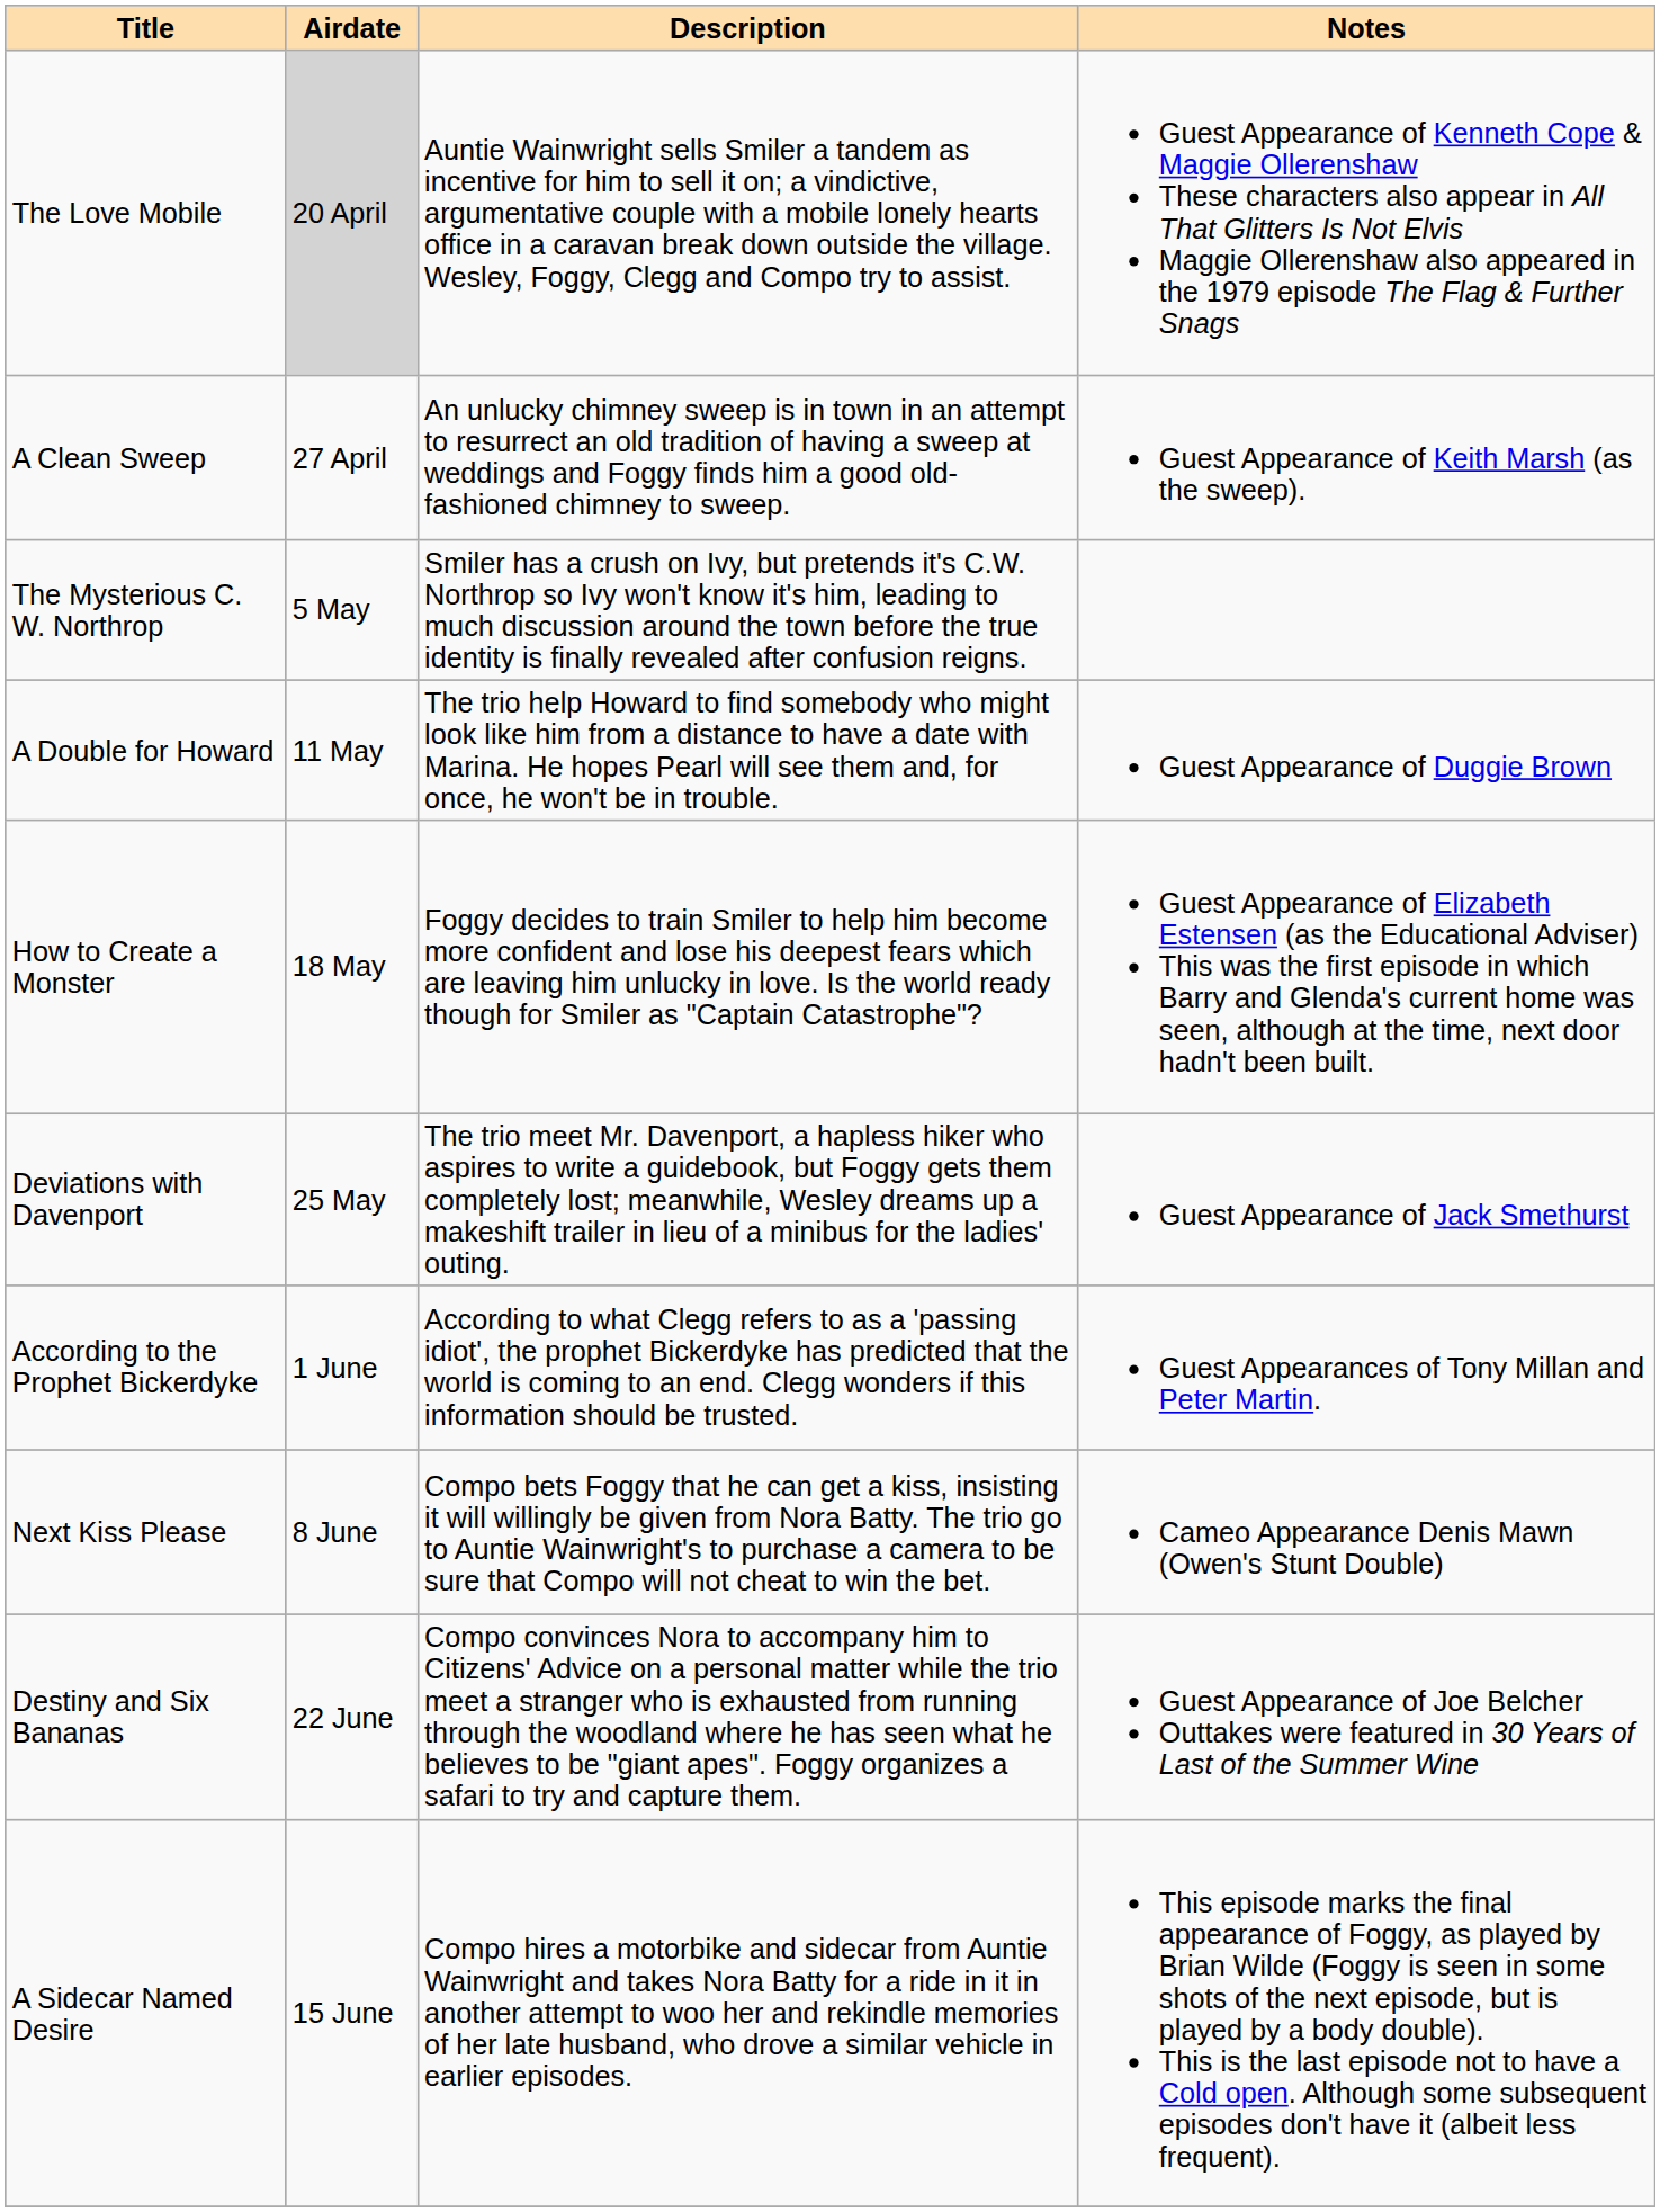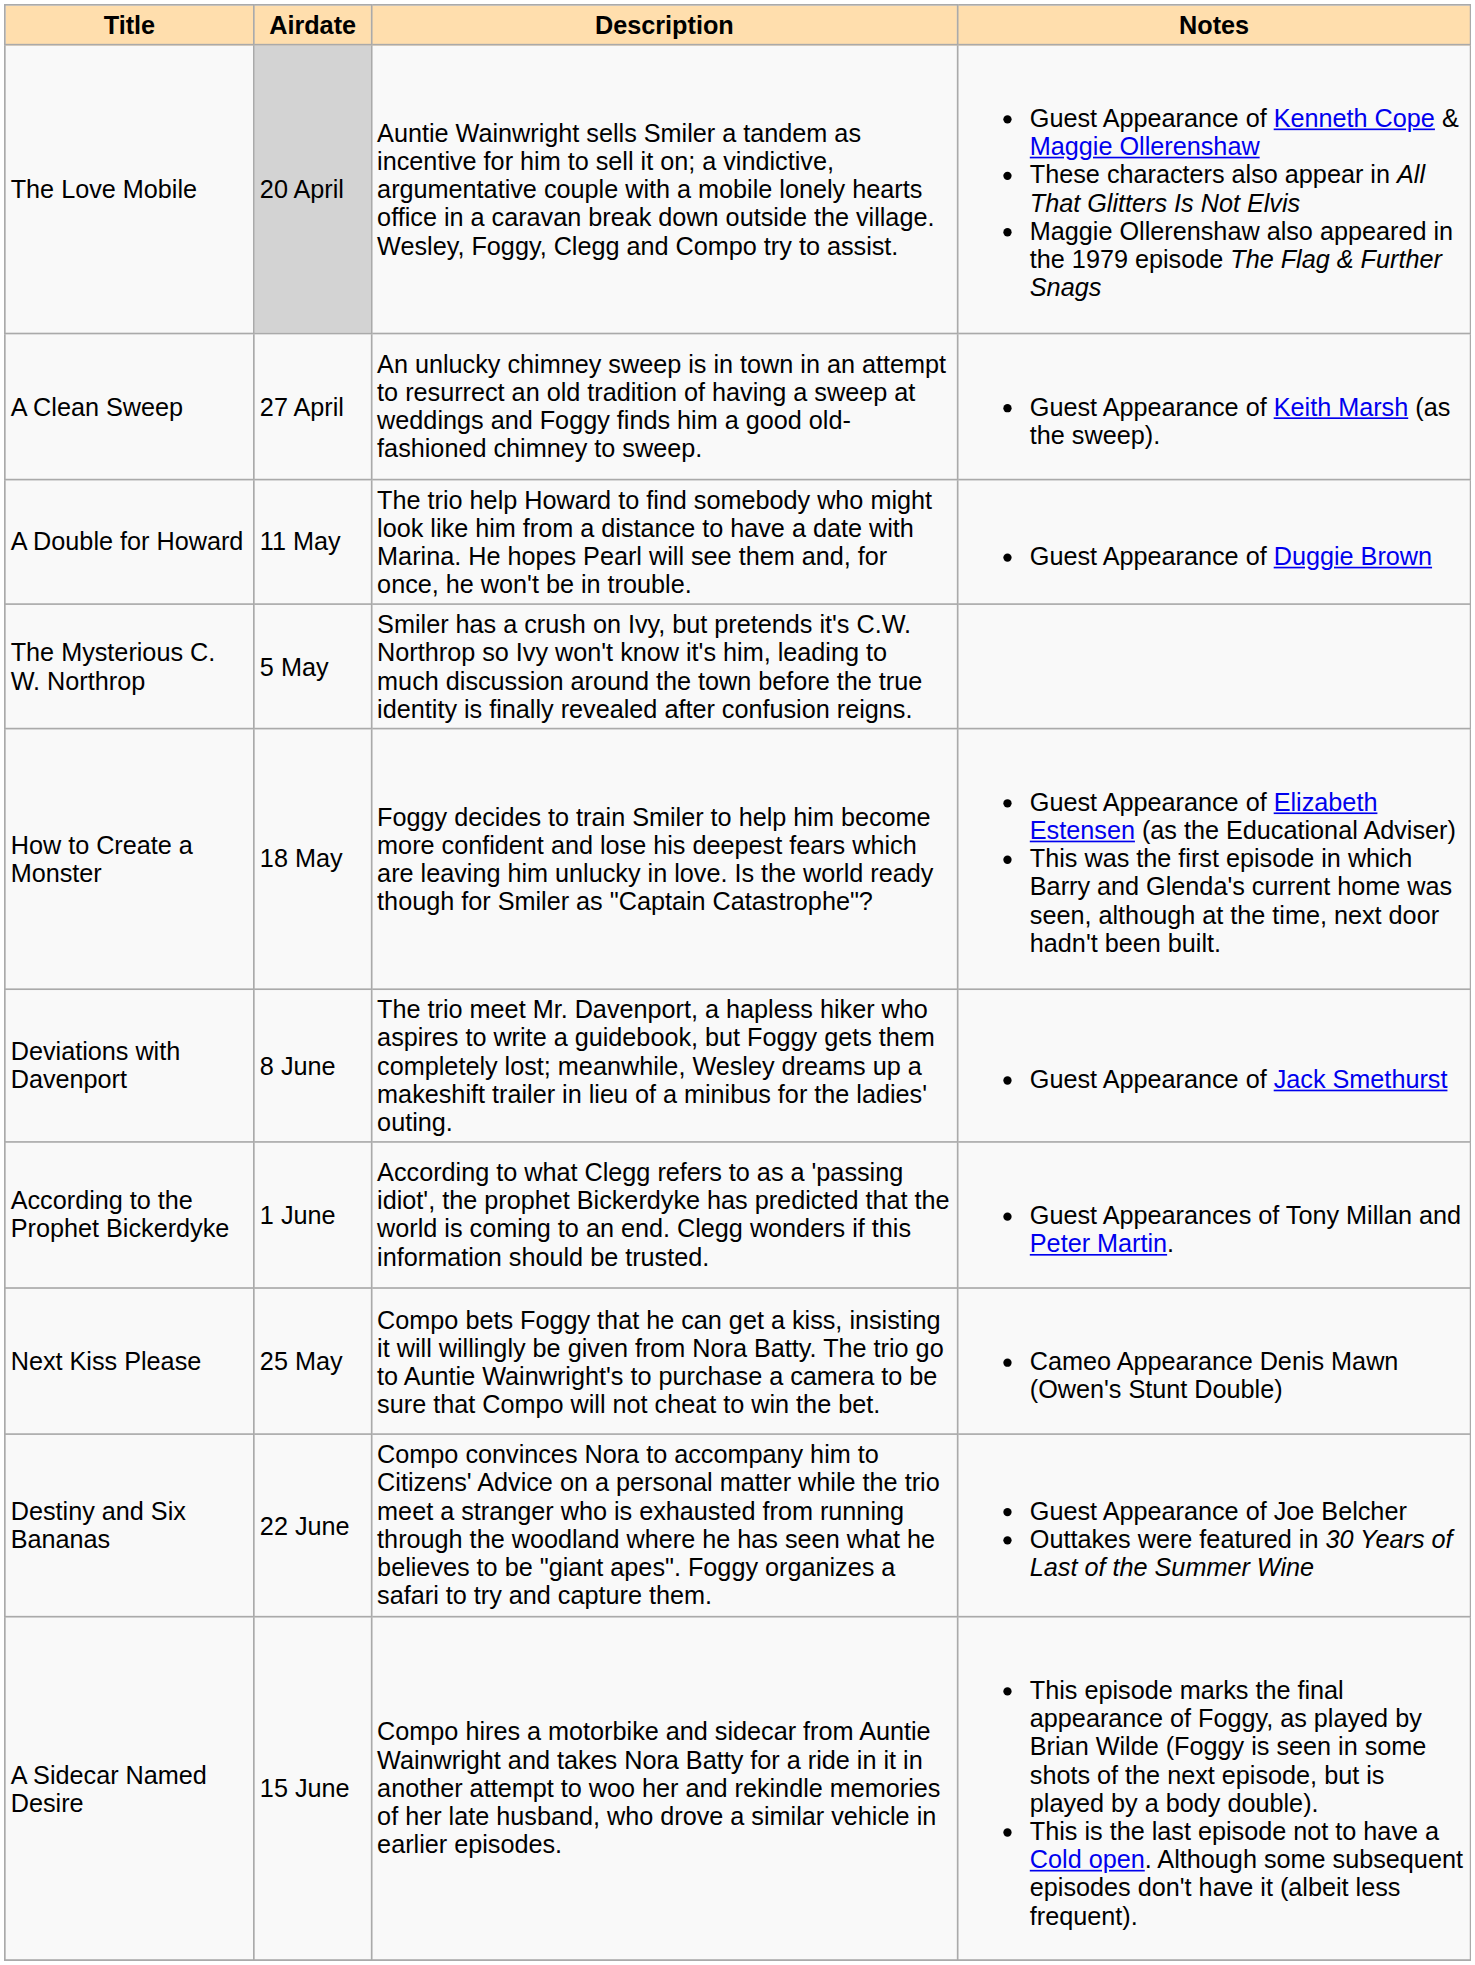 <table class="wikitable" width=100% border=1 style="font-size: 95%">
 <tr>
 <th style="background:#ffdead" width=17%>Title</th>
 <th style="background:#ffdead" width=8%>Airdate</th>
 <th style="background:#ffdead" width=40%>Description</th>
 <th style="background:#ffdead" width=35%>Notes</th>
 </tr>
 <tr>
 <td>The Love Mobile</td>
 <td style="background: lightgrey;">20 April</td>
 <td>Auntie Wainwright sells Smiler a tandem as incentive for him to sell it on; a vindictive, argumentative couple with a mobile lonely hearts office in a caravan break down outside the village. Wesley, Foggy, Clegg and Compo try to assist.</td>
 <td><br><ul><li>Guest Appearance of <a href='#'>Kenneth Cope</a> & <a href='#'>Maggie Ollerenshaw</a></li><li>These characters also appear in <em>All That Glitters Is Not Elvis</em></li><li>Maggie Ollerenshaw also appeared in the 1979 episode <em>The Flag & Further Snags</em></li></ul></td>
 </tr>
 <tr>
 <td>A Clean Sweep</td>
 <td>27 April</td>
 <td>An unlucky chimney sweep is in town in an attempt to resurrect an old tradition of having a sweep at weddings and Foggy finds him a good old-fashioned chimney to sweep.</td>
 <td><br><ul><li>Guest Appearance of <a href='#'>Keith Marsh</a> (as the sweep).</li></ul></td>
 </tr>
 <tr>
+<td>A Double for Howard</td>
+<td>11 May</td>
+<td>The trio help Howard to find somebody who might look like him from a distance to have a date with Marina. He hopes Pearl will see them and, for once, he won't be in trouble.</td>
+<td><br><ul><li>Guest Appearance of <a href='#'>Duggie Brown</a></li></ul></td>
+</tr>
+<tr>
 <td>The Mysterious C. W. Northrop</td>
 <td>5 May</td>
 <td>Smiler has a crush on Ivy, but pretends it's C.W. Northrop so Ivy won't know it's him, leading to much discussion around the town before the true identity is finally revealed after confusion reigns.</td>
 <td></td>
-</tr>
-<tr>
-<td>A Double for Howard</td>
-<td>11 May</td>
-<td>The trio help Howard to find somebody who might look like him from a distance to have a date with Marina. He hopes Pearl will see them and, for once, he won't be in trouble.</td>
-<td><br><ul><li>Guest Appearance of <a href='#'>Duggie Brown</a></li></ul></td>
 </tr>
 <tr>
 <td>How to Create a Monster</td>
 <td>18 May</td>
 <td>Foggy decides to train Smiler to help him become more confident and lose his deepest fears which are leaving him unlucky in love. Is the world ready though for Smiler as "Captain Catastrophe"?</td>
 <td><br><ul><li>Guest Appearance of <a href='#'>Elizabeth Estensen</a> (as the Educational Adviser)</li><li>This was the first episode in which Barry and Glenda's current home was seen, although at the time, next door hadn't been built.</li></ul></td>
 </tr>
 <tr>
 <td>Deviations with Davenport</td>
-<td>25 May</td>
+<td>8 June</td>
 <td>The trio meet Mr. Davenport, a hapless hiker who aspires to write a guidebook, but Foggy gets them completely lost; meanwhile, Wesley dreams up a makeshift trailer in lieu of a minibus for the ladies' outing.</td>
 <td><br><ul><li>Guest Appearance of <a href='#'>Jack Smethurst</a></li></ul></td>
 </tr>
 <tr>
 <td>According to the Prophet Bickerdyke</td>
 <td>1 June</td>
 <td>According to what Clegg refers to as a 'passing idiot', the prophet Bickerdyke has predicted that the world is coming to an end. Clegg wonders if this information should be trusted.</td>
 <td><br><ul><li>Guest Appearances of Tony Millan and <a href='#'>Peter Martin</a>.</li></ul></td>
 </tr>
 <tr>
 <td>Next Kiss Please</td>
-<td>8 June</td>
+<td>25 May</td>
 <td>Compo bets Foggy that he can get a kiss, insisting it will willingly be given from Nora Batty. The trio go to Auntie Wainwright's to purchase a camera to be sure that Compo will not cheat to win the bet.</td>
 <td><br><ul><li>Cameo Appearance Denis Mawn (Owen's Stunt Double)</li></ul></td>
 </tr>
 <tr>
 <td>Destiny and Six Bananas</td>
 <td>22 June</td>
 <td>Compo convinces Nora to accompany him to Citizens' Advice on a personal matter while the trio meet a stranger who is exhausted from running through the woodland where he has seen what he believes to be "giant apes". Foggy organizes a safari to try and capture them.</td>
 <td><br><ul><li>Guest Appearance of Joe Belcher</li><li>Outtakes were featured in <em>30 Years of Last of the Summer Wine</em></li></ul></td>
 </tr>
 <tr>
 <td>A Sidecar Named Desire</td>
 <td>15 June</td>
 <td>Compo hires a motorbike and sidecar from Auntie Wainwright and takes Nora Batty for a ride in it in another attempt to woo her and rekindle memories of her late husband, who drove a similar vehicle in earlier episodes.</td>
 <td><br><ul><li>This episode marks the final appearance of Foggy, as played by Brian Wilde (Foggy is seen in some shots of the next episode, but is played by a body double).</li><li>This is the last episode not to have a <a href='#'>Cold open</a>. Although some subsequent episodes don't have it (albeit less frequent).</li></ul></td>
 </tr>
 <tr>
 </tr>
 </table>
